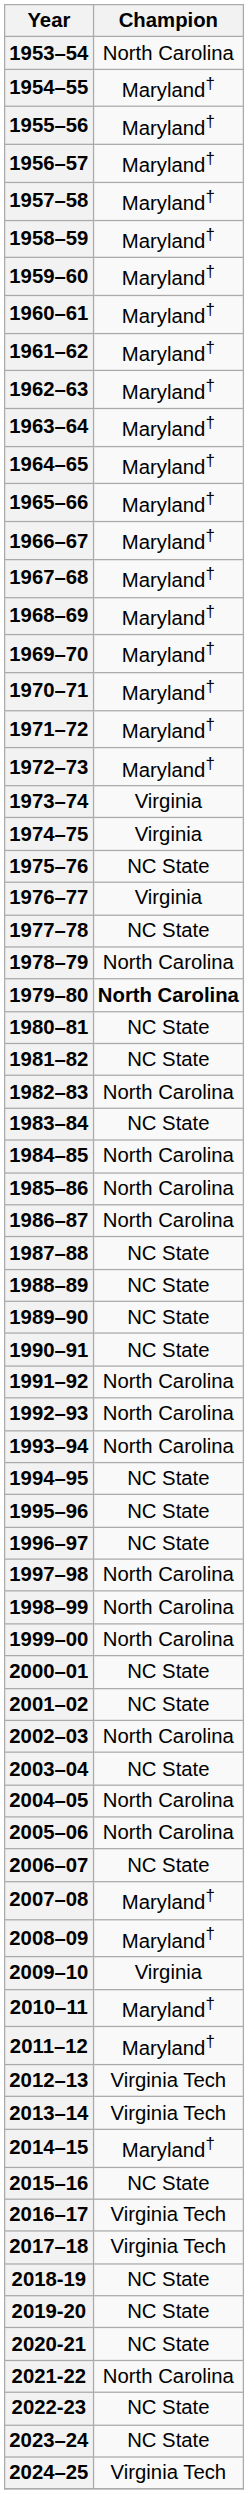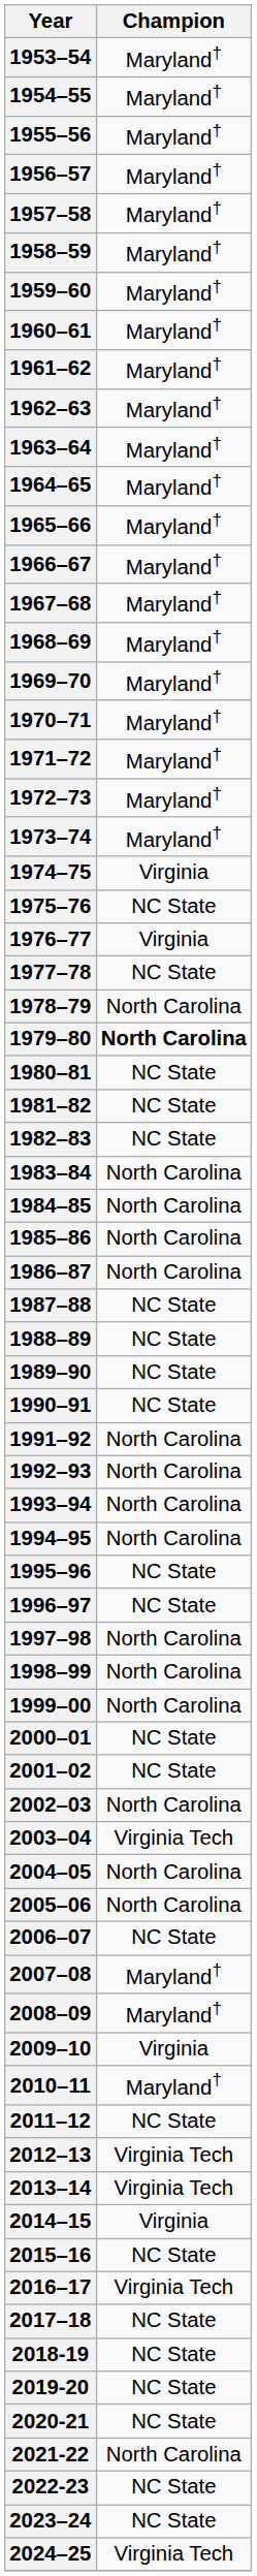 <table class="wikitable" style="text-align: center;">
 <tr>
 <th>Year</th>
 <th>Champion</th>
 </tr>
 <tr>
 <th>1953–54</th>
-<td>North Carolina</td>
+<td>Maryland<sup>†</sup></td>
 </tr>
 <tr>
 <th>1954–55</th>
 <td>Maryland<sup>†</sup></td>
 </tr>
 <tr>
 <th>1955–56</th>
 <td>Maryland<sup>†</sup></td>
 </tr>
 <tr>
 <th>1956–57</th>
 <td>Maryland<sup>†</sup></td>
 </tr>
 <tr>
 <th>1957–58</th>
 <td>Maryland<sup>†</sup></td>
 </tr>
 <tr>
 <th>1958–59</th>
 <td>Maryland<sup>†</sup></td>
 </tr>
 <tr>
 <th>1959–60</th>
 <td>Maryland<sup>†</sup></td>
 </tr>
 <tr>
 <th>1960–61</th>
 <td>Maryland<sup>†</sup></td>
 </tr>
 <tr>
 <th>1961–62</th>
 <td>Maryland<sup>†</sup></td>
 </tr>
 <tr>
 <th>1962–63</th>
 <td>Maryland<sup>†</sup></td>
 </tr>
 <tr>
 <th>1963–64</th>
 <td>Maryland<sup>†</sup></td>
 </tr>
 <tr>
 <th>1964–65</th>
 <td>Maryland<sup>†</sup></td>
 </tr>
 <tr>
 <th>1965–66</th>
 <td>Maryland<sup>†</sup></td>
 </tr>
 <tr>
 <th>1966–67</th>
 <td>Maryland<sup>†</sup></td>
 </tr>
 <tr>
 <th>1967–68</th>
 <td>Maryland<sup>†</sup></td>
 </tr>
 <tr>
 <th>1968–69</th>
 <td>Maryland<sup>†</sup></td>
 </tr>
 <tr>
 <th>1969–70</th>
 <td>Maryland<sup>†</sup></td>
 </tr>
 <tr>
 <th>1970–71</th>
 <td>Maryland<sup>†</sup></td>
 </tr>
 <tr>
 <th>1971–72</th>
 <td>Maryland<sup>†</sup></td>
 </tr>
 <tr>
 <th>1972–73</th>
 <td>Maryland<sup>†</sup></td>
 </tr>
 <tr>
 <th>1973–74</th>
-<td>Virginia</td>
+<td>Maryland<sup>†</sup></td>
 </tr>
 <tr>
 <th>1974–75</th>
 <td>Virginia</td>
 </tr>
 <tr>
 <th>1975–76</th>
 <td>NC State</td>
 </tr>
 <tr>
 <th>1976–77</th>
 <td>Virginia</td>
 </tr>
 <tr>
 <th>1977–78</th>
 <td>NC State</td>
 </tr>
 <tr>
 <th>1978–79</th>
 <td>North Carolina</td>
 </tr>
 <tr>
 <th>1979–80</th>
 <td><strong>North Carolina</strong></td>
 </tr>
 <tr>
 <th>1980–81</th>
 <td>NC State</td>
 </tr>
 <tr>
 <th>1981–82</th>
 <td>NC State</td>
 </tr>
 <tr>
 <th>1982–83</th>
-<td>North Carolina</td>
+<td>NC State</td>
 </tr>
 <tr>
 <th>1983–84</th>
-<td>NC State</td>
+<td>North Carolina</td>
 </tr>
 <tr>
 <th>1984–85</th>
 <td>North Carolina</td>
 </tr>
 <tr>
 <th>1985–86</th>
 <td>North Carolina</td>
 </tr>
 <tr>
 <th>1986–87</th>
 <td>North Carolina</td>
 </tr>
 <tr>
 <th>1987–88</th>
 <td>NC State</td>
 </tr>
 <tr>
 <th>1988–89</th>
 <td>NC State</td>
 </tr>
 <tr>
 <th>1989–90</th>
 <td>NC State</td>
 </tr>
 <tr>
 <th>1990–91</th>
 <td>NC State</td>
 </tr>
 <tr>
 <th>1991–92</th>
 <td>North Carolina</td>
 </tr>
 <tr>
 <th>1992–93</th>
 <td>North Carolina</td>
 </tr>
 <tr>
 <th>1993–94</th>
 <td>North Carolina</td>
 </tr>
 <tr>
 <th>1994–95</th>
-<td>NC State</td>
+<td>North Carolina</td>
 </tr>
 <tr>
 <th>1995–96</th>
 <td>NC State</td>
 </tr>
 <tr>
 <th>1996–97</th>
 <td>NC State</td>
 </tr>
 <tr>
 <th>1997–98</th>
 <td>North Carolina</td>
 </tr>
 <tr>
 <th>1998–99</th>
 <td>North Carolina</td>
 </tr>
 <tr>
 <th>1999–00</th>
 <td>North Carolina</td>
 </tr>
 <tr>
 <th>2000–01</th>
 <td>NC State</td>
 </tr>
 <tr>
 <th>2001–02</th>
 <td>NC State</td>
 </tr>
 <tr>
 <th>2002–03</th>
 <td>North Carolina</td>
 </tr>
 <tr>
 <th>2003–04</th>
-<td>NC State</td>
+<td>Virginia Tech</td>
 </tr>
 <tr>
 <th>2004–05</th>
 <td>North Carolina</td>
 </tr>
 <tr>
 <th>2005–06</th>
 <td>North Carolina</td>
 </tr>
 <tr>
 <th>2006–07</th>
 <td>NC State</td>
 </tr>
 <tr>
 <th>2007–08</th>
 <td>Maryland<sup>†</sup></td>
 </tr>
 <tr>
 <th>2008–09</th>
 <td>Maryland<sup>†</sup></td>
 </tr>
 <tr>
 <th>2009–10</th>
 <td>Virginia</td>
 </tr>
 <tr>
 <th>2010–11</th>
 <td>Maryland<sup>†</sup></td>
 </tr>
 <tr>
 <th>2011–12</th>
-<td>Maryland<sup>†</sup></td>
+<td>NC State</td>
 </tr>
 <tr>
 <th>2012–13</th>
 <td>Virginia Tech</td>
 </tr>
 <tr>
 <th>2013–14</th>
 <td>Virginia Tech</td>
 </tr>
 <tr>
 <th>2014–15</th>
-<td>Maryland<sup>†</sup></td>
+<td>Virginia</td>
 </tr>
 <tr>
 <th>2015–16</th>
 <td>NC State</td>
 </tr>
 <tr>
 <th>2016–17</th>
 <td>Virginia Tech</td>
 </tr>
 <tr>
 <th>2017–18</th>
-<td>Virginia Tech</td>
+<td>NC State</td>
 </tr>
 <tr>
 <th>2018-19</th>
 <td>NC State</td>
 </tr>
 <tr>
 <th>2019-20</th>
 <td>NC State</td>
 </tr>
 <tr>
 <th>2020-21</th>
 <td>NC State</td>
 </tr>
 <tr>
 <th>2021-22</th>
 <td>North Carolina</td>
 </tr>
 <tr>
 <th>2022-23</th>
 <td>NC State</td>
 </tr>
 <tr>
 <th>2023–24</th>
 <td>NC State</td>
 </tr>
 <tr>
 <th>2024–25</th>
 <td>Virginia Tech</td>
 </tr>
 <tr>
 </tr>
 </table>
